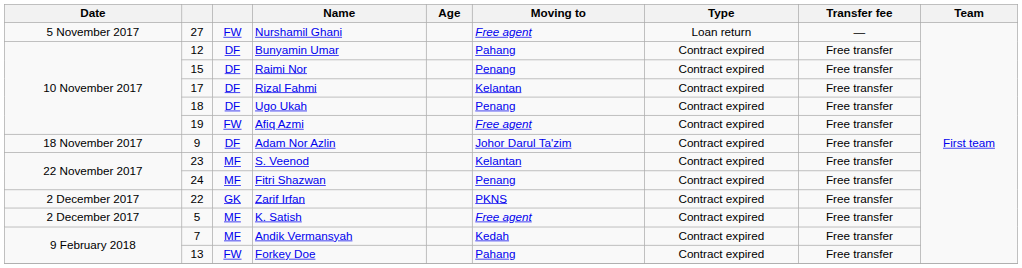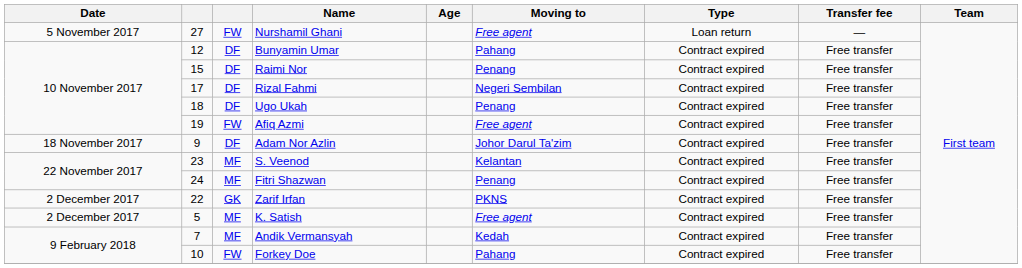 <table class="wikitable sortable" style="width:70%; text-align:center; font-size:100%; text-align:centre;">
 <tr>
 <th>Date</th>
 <th></th>
 <th></th>
 <th>Name</th>
 <th>Age</th>
 <th>Moving to</th>
 <th>Type</th>
 <th>Transfer fee</th>
 <th>Team</th>
 </tr>
 <tr>
 <td>5 November 2017</td>
 <td>27</td>
 <td><a href='#'>FW</a></td>
 <td style="text-align:left"> <a href='#'>Nurshamil Ghani</a></td>
 <td></td>
 <td style="text-align:left"><em><a href='#'>Free agent</a></em></td>
 <td>Loan return</td>
 <td>—</td>
 <td rowspan="13"><a href='#'>First team</a></td>
 </tr>
 <tr>
 <td rowspan="5">10 November 2017</td>
 <td>12</td>
 <td><a href='#'>DF</a></td>
 <td style="text-align:left"> <a href='#'>Bunyamin Umar</a></td>
 <td></td>
 <td style="text-align:left"> <a href='#'>Pahang</a></td>
 <td>Contract expired</td>
 <td>Free transfer</td>
 </tr>
 <tr>
 <td>15</td>
 <td><a href='#'>DF</a></td>
 <td style="text-align:left"> <a href='#'>Raimi Nor</a></td>
 <td></td>
 <td style="text-align:left"> <a href='#'>Penang</a></td>
 <td>Contract expired</td>
 <td>Free transfer</td>
 </tr>
 <tr>
 <td>17</td>
 <td><a href='#'>DF</a></td>
 <td style="text-align:left"> <a href='#'>Rizal Fahmi</a></td>
 <td></td>
-<td style="text-align:left"> <a href='#'>Kelantan</a></td>
+<td style="text-align:left"> <a href='#'>Negeri Sembilan</a></td>
 <td>Contract expired</td>
 <td>Free transfer</td>
 </tr>
 <tr>
 <td>18</td>
 <td><a href='#'>DF</a></td>
 <td style="text-align:left"> <a href='#'>Ugo Ukah</a></td>
 <td></td>
 <td style="text-align:left"> <a href='#'>Penang</a></td>
 <td>Contract expired</td>
 <td>Free transfer</td>
 </tr>
 <tr>
 <td>19</td>
 <td><a href='#'>FW</a></td>
 <td style="text-align:left"> <a href='#'>Afiq Azmi</a></td>
 <td></td>
 <td style="text-align:left"><em><a href='#'>Free agent</a></em></td>
 <td>Contract expired</td>
 <td>Free transfer</td>
 </tr>
 <tr>
 <td>18 November 2017</td>
 <td>9</td>
 <td><a href='#'>DF</a></td>
 <td style="text-align:left"> <a href='#'>Adam Nor Azlin</a></td>
 <td></td>
 <td style="text-align:left"> <a href='#'>Johor Darul Ta'zim</a></td>
 <td>Contract expired</td>
 <td>Free transfer</td>
 </tr>
 <tr>
 <td rowspan="2">22 November 2017</td>
 <td>23</td>
 <td><a href='#'>MF</a></td>
 <td style="text-align:left"> <a href='#'>S. Veenod</a></td>
 <td></td>
 <td style="text-align:left"> <a href='#'>Kelantan</a></td>
 <td>Contract expired</td>
 <td>Free transfer</td>
 </tr>
 <tr>
 <td>24</td>
 <td><a href='#'>MF</a></td>
 <td style="text-align:left"> <a href='#'>Fitri Shazwan</a></td>
 <td></td>
 <td style="text-align:left"> <a href='#'>Penang</a></td>
 <td>Contract expired</td>
 <td>Free transfer</td>
 </tr>
 <tr>
 <td>2 December 2017</td>
 <td>22</td>
 <td><a href='#'>GK</a></td>
 <td style="text-align:left"> <a href='#'>Zarif Irfan</a></td>
 <td></td>
 <td style="text-align:left"> <a href='#'>PKNS</a></td>
 <td>Contract expired</td>
 <td>Free transfer</td>
 </tr>
 <tr>
 <td>2 December 2017</td>
 <td>5</td>
 <td><a href='#'>MF</a></td>
 <td style="text-align:left"> <a href='#'>K. Satish</a></td>
 <td></td>
 <td style="text-align:left"><em><a href='#'>Free agent</a></em></td>
 <td>Contract expired</td>
 <td>Free transfer</td>
 </tr>
 <tr>
 <td rowspan="2">9 February 2018</td>
 <td>7</td>
 <td><a href='#'>MF</a></td>
 <td style="text-align:left"> <a href='#'>Andik Vermansyah</a></td>
 <td></td>
 <td style="text-align:left"> <a href='#'>Kedah</a></td>
 <td>Contract expired</td>
 <td>Free transfer</td>
 </tr>
 <tr>
-<td>13</td>
+<td>10</td>
 <td><a href='#'>FW</a></td>
 <td style="text-align:left"> <a href='#'>Forkey Doe</a></td>
 <td></td>
 <td style="text-align:left"> <a href='#'>Pahang</a></td>
 <td>Contract expired</td>
 <td>Free transfer</td>
 </tr>
 <tr>
 </tr>
 </table>
